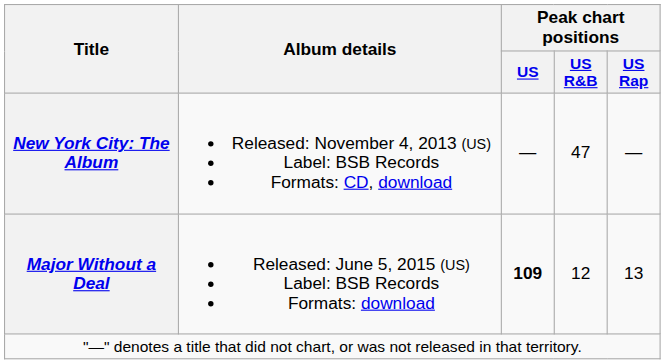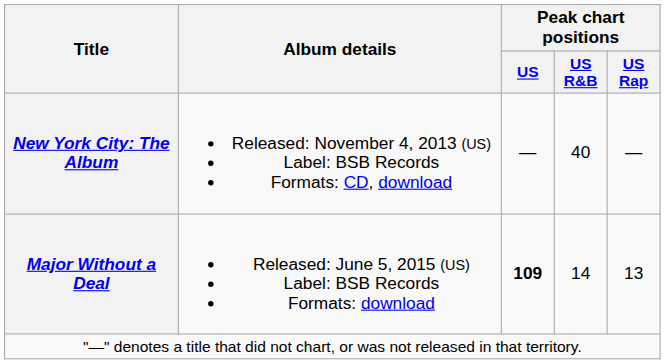 <table class="wikitable plainrowheaders" style="text-align:center;">
 <tr>
 <th scope="col" rowspan="2" style="width:10em;">Title</th>
 <th scope="col" rowspan="2" style="width:19em;">Album details</th>
 <th scope="col" colspan="3">Peak chart positions</th>
 </tr>
 <tr>
 <th scope="col" style="width:3em;font-size:90%;"><a href='#'>US</a><br></th>
 <th scope="col" style="width:3em;font-size:90%;"><a href='#'>US R&B</a><br></th>
 <th scope="col" style="width:3em;font-size:90%;"><a href='#'>US<br>Rap</a><br></th>
 </tr>
 <tr>
 <th scope="row"><em><a href='#'>New York City: The Album</a></em></th>
 <td><br><ul><li>Released: November 4, 2013 <small>(US)</small></li><li>Label: BSB Records</li><li>Formats: <a href='#'>CD</a>, <a href='#'>download</a></li></ul></td>
 <td>—</td>
-<td>47</td>
+<td>40</td>
 <td>—</td>
 </tr>
 <tr>
 <th scope="row"><em><a href='#'>Major Without a Deal</a></em></th>
 <td><br><ul><li>Released: June 5, 2015 <small>(US)</small> </li><li>Label: BSB Records</li><li>Formats: <a href='#'>download</a></li></ul></td>
 <td><strong>109</strong></td>
-<td>12</td>
+<td>14</td>
 <td>13</td>
 </tr>
 <tr>
 <td colspan="5" style="font-size:90%">"—" denotes a title that did not chart, or was not released in that territory.</td>
 </tr>
 </table>
